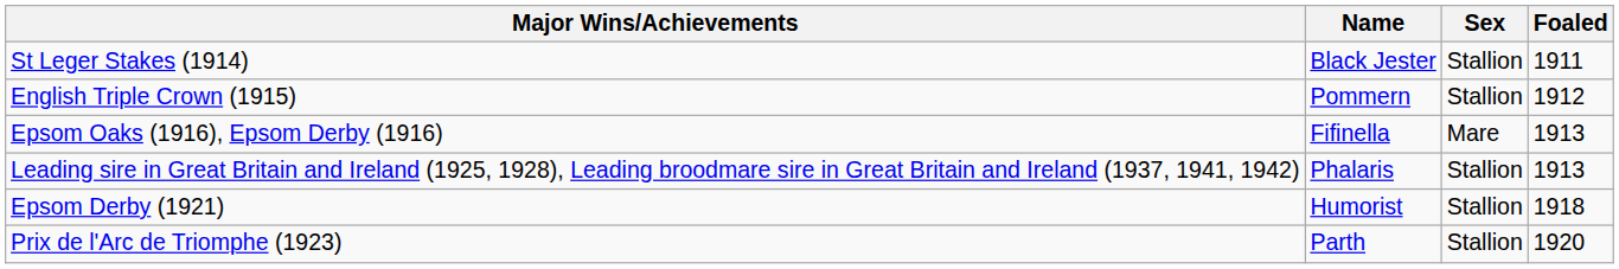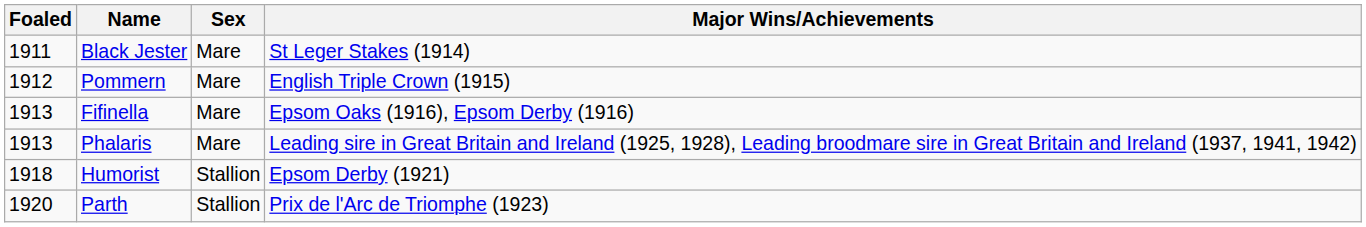 <table class="wikitable">
 <tr>
-<th>Major Wins/Achievements</th>
+<th>Foaled</th>
 <th>Name</th>
 <th>Sex</th>
-<th>Foaled</th>
+<th>Major Wins/Achievements</th>
 </tr>
 <tr>
+<td>1911</td>
+<td><a href='#'>Black Jester</a></td>
+<td>Mare</td>
 <td><a href='#'>St Leger Stakes</a> (1914)</td>
-<td><a href='#'>Black Jester</a></td>
-<td>Stallion</td>
-<td>1911</td>
 </tr>
 <tr>
+<td>1912</td>
+<td><a href='#'>Pommern</a></td>
+<td>Mare</td>
 <td><a href='#'>English Triple Crown</a> (1915)</td>
-<td><a href='#'>Pommern</a></td>
-<td>Stallion</td>
-<td>1912</td>
 </tr>
 <tr>
-<td><a href='#'>Epsom Oaks</a> (1916), <a href='#'>Epsom Derby</a> (1916)</td>
+<td>1913</td>
 <td><a href='#'>Fifinella</a></td>
 <td>Mare</td>
-<td>1913</td>
+<td><a href='#'>Epsom Oaks</a> (1916), <a href='#'>Epsom Derby</a> (1916)</td>
 </tr>
 <tr>
+<td>1913</td>
+<td><a href='#'>Phalaris</a></td>
+<td>Mare</td>
 <td><a href='#'>Leading sire in Great Britain and Ireland</a> (1925, 1928), <a href='#'>Leading broodmare sire in Great Britain and Ireland</a> (1937, 1941, 1942)</td>
-<td><a href='#'>Phalaris</a></td>
-<td>Stallion</td>
-<td>1913</td>
 </tr>
 <tr>
-<td><a href='#'>Epsom Derby</a> (1921)</td>
+<td>1918</td>
 <td><a href='#'>Humorist</a></td>
 <td>Stallion</td>
-<td>1918</td>
+<td><a href='#'>Epsom Derby</a> (1921)</td>
 </tr>
 <tr>
-<td><a href='#'>Prix de l'Arc de Triomphe</a> (1923)</td>
+<td>1920</td>
 <td><a href='#'>Parth</a></td>
 <td>Stallion</td>
-<td>1920</td>
+<td><a href='#'>Prix de l'Arc de Triomphe</a> (1923)</td>
 </tr>
 </table>
